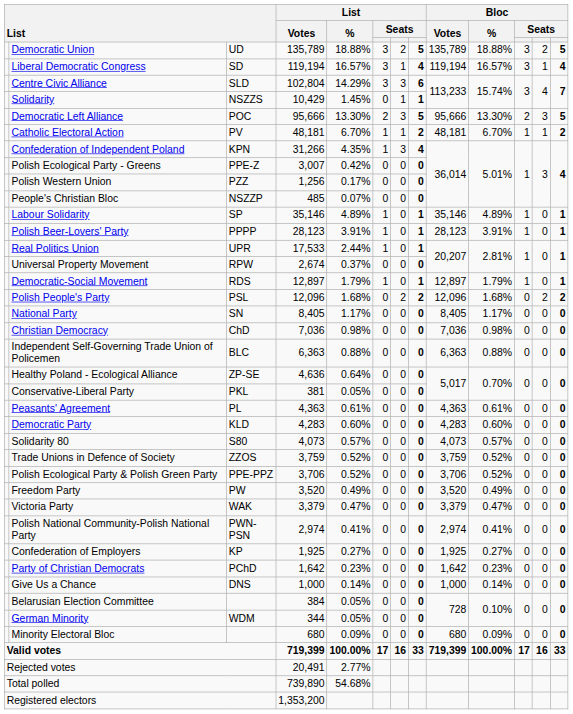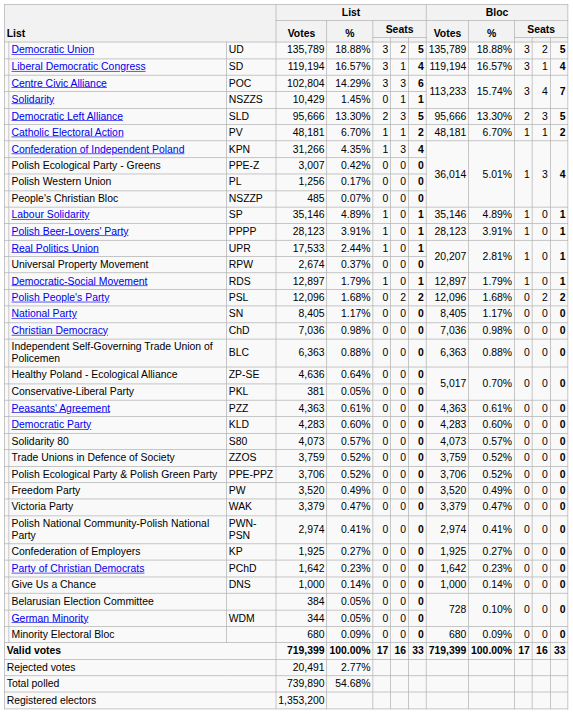 <table class="wikitable" border="1" style="text-align:right;">
 <tr>
 <th style="text-align:left;" valign=bottom rowspan=3 colspan=3>List</th>
 <th colspan=5>List</th>
 <th colspan=5>Bloc</th>
 </tr>
 <tr>
 <th align=center valign=bottom rowspan=2 width="50">Votes</th>
 <th align=center valign=bottom rowspan=2 width="50">%</th>
 <th colspan=3>Seats</th>
 <th align=center valign=bottom rowspan=2 width="50">Votes</th>
 <th align=center valign=bottom rowspan=2 width="50">%</th>
 <th colspan=3>Seats</th>
 </tr>
 <tr>
 <th align=center valign=bottom width="20"><small></small></th>
 <th align=center valign=bottom width="20"><small></small></th>
 <th align=center valign=bottom width="20"><small></small></th>
 <th align=center valign=bottom width="20"><small></small></th>
 <th align=center valign=bottom width="20"><small></small></th>
 <th align=center valign=bottom width="20"><small></small></th>
 </tr>
 <tr>
 <td></td>
 <td align=left><a href='#'>Democratic Union</a></td>
 <td align=left>UD</td>
 <td>135,789</td>
 <td>18.88%</td>
 <td>3</td>
 <td>2</td>
 <td><strong>5</strong></td>
 <td>135,789</td>
 <td>18.88%</td>
 <td>3</td>
 <td>2</td>
 <td><strong>5</strong></td>
 </tr>
 <tr>
 <td></td>
 <td align=left><a href='#'>Liberal Democratic Congress</a></td>
 <td align=left>SD</td>
 <td>119,194</td>
 <td>16.57%</td>
 <td>3</td>
 <td>1</td>
 <td><strong>4</strong></td>
 <td>119,194</td>
 <td>16.57%</td>
 <td>3</td>
 <td>1</td>
 <td><strong>4</strong></td>
 </tr>
 <tr>
 <td></td>
 <td align=left><a href='#'>Centre Civic Alliance</a></td>
-<td align=left>SLD</td>
+<td align=left>POC</td>
 <td>102,804</td>
 <td>14.29%</td>
 <td>3</td>
 <td>3</td>
 <td><strong>6</strong></td>
 <td rowspan=2>113,233</td>
 <td rowspan=2>15.74%</td>
 <td rowspan=2>3</td>
 <td rowspan=2>4</td>
 <td rowspan=2><strong>7</strong></td>
 </tr>
 <tr>
 <td></td>
 <td align=left><a href='#'>Solidarity</a></td>
 <td align=left>NSZZS</td>
 <td>10,429</td>
 <td>1.45%</td>
 <td>0</td>
 <td>1</td>
 <td><strong>1</strong></td>
 </tr>
 <tr>
 <td></td>
 <td align=left style="white-space: nowrap;"><a href='#'>Democratic Left Alliance</a></td>
-<td align=left>POC</td>
+<td align=left>SLD</td>
 <td>95,666</td>
 <td>13.30%</td>
 <td>2</td>
 <td>3</td>
 <td><strong>5</strong></td>
 <td>95,666</td>
 <td>13.30%</td>
 <td>2</td>
 <td>3</td>
 <td><strong>5</strong></td>
 </tr>
 <tr>
 <td></td>
 <td align=left><a href='#'>Catholic Electoral Action</a></td>
 <td align=left>PV</td>
 <td>48,181</td>
 <td>6.70%</td>
 <td>1</td>
 <td>1</td>
 <td><strong>2</strong></td>
 <td>48,181</td>
 <td>6.70%</td>
 <td>1</td>
 <td>1</td>
 <td><strong>2</strong></td>
 </tr>
 <tr>
 <td></td>
 <td align=left><a href='#'>Confederation of Independent Poland</a></td>
 <td align=left>KPN</td>
 <td>31,266</td>
 <td>4.35%</td>
 <td>1</td>
 <td>3</td>
 <td><strong>4</strong></td>
 <td rowspan=4>36,014</td>
 <td rowspan=4>5.01%</td>
 <td rowspan=4>1</td>
 <td rowspan=4>3</td>
 <td rowspan=4><strong>4</strong></td>
 </tr>
 <tr>
 <td></td>
 <td align=left>Polish Ecological Party - Greens</td>
 <td align=left>PPE-Z</td>
 <td>3,007</td>
 <td>0.42%</td>
 <td>0</td>
 <td>0</td>
 <td><strong>0</strong></td>
 </tr>
 <tr>
 <td></td>
 <td align=left>Polish Western Union</td>
-<td align=left>PZZ</td>
+<td align=left>PL</td>
 <td>1,256</td>
 <td>0.17%</td>
 <td>0</td>
 <td>0</td>
 <td><strong>0</strong></td>
 </tr>
 <tr>
 <td></td>
 <td align=left>People's Christian Bloc</td>
 <td align=left>NSZZP</td>
 <td>485</td>
 <td>0.07%</td>
 <td>0</td>
 <td>0</td>
 <td><strong>0</strong></td>
 </tr>
 <tr>
 <td></td>
 <td align=left><a href='#'>Labour Solidarity</a></td>
 <td align=left>SP</td>
 <td>35,146</td>
 <td>4.89%</td>
 <td>1</td>
 <td>0</td>
 <td><strong>1</strong></td>
 <td>35,146</td>
 <td>4.89%</td>
 <td>1</td>
 <td>0</td>
 <td><strong>1</strong></td>
 </tr>
 <tr>
 <td></td>
 <td align=left><a href='#'>Polish Beer-Lovers' Party</a></td>
 <td align=left>PPPP</td>
 <td>28,123</td>
 <td>3.91%</td>
 <td>1</td>
 <td>0</td>
 <td><strong>1</strong></td>
 <td>28,123</td>
 <td>3.91%</td>
 <td>1</td>
 <td>0</td>
 <td><strong>1</strong></td>
 </tr>
 <tr>
 <td></td>
 <td align=left><a href='#'>Real Politics Union</a></td>
 <td align=left>UPR</td>
 <td>17,533</td>
 <td>2.44%</td>
 <td>1</td>
 <td>0</td>
 <td><strong>1</strong></td>
 <td rowspan=2>20,207</td>
 <td rowspan=2>2.81%</td>
 <td rowspan=2>1</td>
 <td rowspan=2>0</td>
 <td rowspan=2><strong>1</strong></td>
 </tr>
 <tr>
 <td></td>
 <td align=left>Universal Property Movement</td>
 <td align=left>RPW</td>
 <td>2,674</td>
 <td>0.37%</td>
 <td>0</td>
 <td>0</td>
 <td><strong>0</strong></td>
 </tr>
 <tr>
 <td></td>
 <td align=left><a href='#'>Democratic-Social Movement</a></td>
 <td align=left>RDS</td>
 <td>12,897</td>
 <td>1.79%</td>
 <td>1</td>
 <td>0</td>
 <td><strong>1</strong></td>
 <td>12,897</td>
 <td>1.79%</td>
 <td>1</td>
 <td>0</td>
 <td><strong>1</strong></td>
 </tr>
 <tr>
 <td></td>
 <td align=left><a href='#'>Polish People's Party</a></td>
 <td align=left>PSL</td>
 <td>12,096</td>
 <td>1.68%</td>
 <td>0</td>
 <td>2</td>
 <td><strong>2</strong></td>
 <td>12,096</td>
 <td>1.68%</td>
 <td>0</td>
 <td>2</td>
 <td><strong>2</strong></td>
 </tr>
 <tr>
 <td></td>
 <td align=left><a href='#'>National Party</a></td>
 <td align=left>SN</td>
 <td>8,405</td>
 <td>1.17%</td>
 <td>0</td>
 <td>0</td>
 <td><strong>0</strong></td>
 <td>8,405</td>
 <td>1.17%</td>
 <td>0</td>
 <td>0</td>
 <td><strong>0</strong></td>
 </tr>
 <tr>
 <td></td>
 <td align=left><a href='#'>Christian Democracy</a></td>
 <td align=left>ChD</td>
 <td>7,036</td>
 <td>0.98%</td>
 <td>0</td>
 <td>0</td>
 <td><strong>0</strong></td>
 <td>7,036</td>
 <td>0.98%</td>
 <td>0</td>
 <td>0</td>
 <td><strong>0</strong></td>
 </tr>
 <tr>
 <td></td>
 <td align=left>Independent Self-Governing Trade Union of Policemen</td>
 <td align=left>BLC</td>
 <td>6,363</td>
 <td>0.88%</td>
 <td>0</td>
 <td>0</td>
 <td><strong>0</strong></td>
 <td>6,363</td>
 <td>0.88%</td>
 <td>0</td>
 <td>0</td>
 <td><strong>0</strong></td>
 </tr>
 <tr>
 <td></td>
 <td align=left>Healthy Poland - Ecological Alliance</td>
 <td align=left>ZP-SE</td>
 <td>4,636</td>
 <td>0.64%</td>
 <td>0</td>
 <td>0</td>
 <td><strong>0</strong></td>
 <td rowspan=2>5,017</td>
 <td rowspan=2>0.70%</td>
 <td rowspan=2>0</td>
 <td rowspan=2>0</td>
 <td rowspan=2><strong>0</strong></td>
 </tr>
 <tr>
 <td></td>
 <td align=left>Conservative-Liberal Party</td>
 <td align=left>PKL</td>
 <td>381</td>
 <td>0.05%</td>
 <td>0</td>
 <td>0</td>
 <td><strong>0</strong></td>
 </tr>
 <tr>
 <td></td>
 <td align=left><a href='#'>Peasants' Agreement</a></td>
-<td align=left>PL</td>
+<td align=left>PZZ</td>
 <td>4,363</td>
 <td>0.61%</td>
 <td>0</td>
 <td>0</td>
 <td><strong>0</strong></td>
 <td>4,363</td>
 <td>0.61%</td>
 <td>0</td>
 <td>0</td>
 <td><strong>0</strong></td>
 </tr>
 <tr>
 <td></td>
 <td align=left><a href='#'>Democratic Party</a></td>
 <td align=left>KLD</td>
 <td>4,283</td>
 <td>0.60%</td>
 <td>0</td>
 <td>0</td>
 <td><strong>0</strong></td>
 <td>4,283</td>
 <td>0.60%</td>
 <td>0</td>
 <td>0</td>
 <td><strong>0</strong></td>
 </tr>
 <tr>
 <td></td>
 <td align=left>Solidarity 80</td>
 <td align=left>S80</td>
 <td>4,073</td>
 <td>0.57%</td>
 <td>0</td>
 <td>0</td>
 <td><strong>0</strong></td>
 <td>4,073</td>
 <td>0.57%</td>
 <td>0</td>
 <td>0</td>
 <td><strong>0</strong></td>
 </tr>
 <tr>
 <td></td>
 <td align=left>Trade Unions in Defence of Society</td>
 <td align=left>ZZOS</td>
 <td>3,759</td>
 <td>0.52%</td>
 <td>0</td>
 <td>0</td>
 <td><strong>0</strong></td>
 <td>3,759</td>
 <td>0.52%</td>
 <td>0</td>
 <td>0</td>
 <td><strong>0</strong></td>
 </tr>
 <tr>
 <td></td>
 <td align=left>Polish Ecological Party & Polish Green Party</td>
 <td align=left>PPE-PPZ</td>
 <td>3,706</td>
 <td>0.52%</td>
 <td>0</td>
 <td>0</td>
 <td><strong>0</strong></td>
 <td>3,706</td>
 <td>0.52%</td>
 <td>0</td>
 <td>0</td>
 <td><strong>0</strong></td>
 </tr>
 <tr>
 <td></td>
 <td align=left>Freedom Party</td>
 <td align=left>PW</td>
 <td>3,520</td>
 <td>0.49%</td>
 <td>0</td>
 <td>0</td>
 <td><strong>0</strong></td>
 <td>3,520</td>
 <td>0.49%</td>
 <td>0</td>
 <td>0</td>
 <td><strong>0</strong></td>
 </tr>
 <tr>
 <td></td>
 <td align=left>Victoria Party</td>
 <td align=left>WAK</td>
 <td>3,379</td>
 <td>0.47%</td>
 <td>0</td>
 <td>0</td>
 <td><strong>0</strong></td>
 <td>3,379</td>
 <td>0.47%</td>
 <td>0</td>
 <td>0</td>
 <td><strong>0</strong></td>
 </tr>
 <tr>
 <td></td>
 <td align=left>Polish National Community-Polish National Party</td>
 <td align=left>PWN-PSN</td>
 <td>2,974</td>
 <td>0.41%</td>
 <td>0</td>
 <td>0</td>
 <td><strong>0</strong></td>
 <td>2,974</td>
 <td>0.41%</td>
 <td>0</td>
 <td>0</td>
 <td><strong>0</strong></td>
 </tr>
 <tr>
 <td></td>
 <td align=left>Confederation of Employers</td>
 <td align=left>KP</td>
 <td>1,925</td>
 <td>0.27%</td>
 <td>0</td>
 <td>0</td>
 <td><strong>0</strong></td>
 <td>1,925</td>
 <td>0.27%</td>
 <td>0</td>
 <td>0</td>
 <td><strong>0</strong></td>
 </tr>
 <tr>
 <td></td>
 <td align=left><a href='#'>Party of Christian Democrats</a></td>
 <td align=left>PChD</td>
 <td>1,642</td>
 <td>0.23%</td>
 <td>0</td>
 <td>0</td>
 <td><strong>0</strong></td>
 <td>1,642</td>
 <td>0.23%</td>
 <td>0</td>
 <td>0</td>
 <td><strong>0</strong></td>
 </tr>
 <tr>
 <td></td>
 <td align=left>Give Us a Chance</td>
 <td align=left>DNS</td>
 <td>1,000</td>
 <td>0.14%</td>
 <td>0</td>
 <td>0</td>
 <td><strong>0</strong></td>
 <td>1,000</td>
 <td>0.14%</td>
 <td>0</td>
 <td>0</td>
 <td><strong>0</strong></td>
 </tr>
 <tr>
 <td></td>
 <td align=left>Belarusian Election Committee</td>
 <td align=left></td>
 <td>384</td>
 <td>0.05%</td>
 <td>0</td>
 <td>0</td>
 <td><strong>0</strong></td>
 <td rowspan=2>728</td>
 <td rowspan=2>0.10%</td>
 <td rowspan=2>0</td>
 <td rowspan=2>0</td>
 <td rowspan=2><strong>0</strong></td>
 </tr>
 <tr>
 <td></td>
 <td align=left><a href='#'>German Minority</a></td>
 <td align=left>WDM</td>
 <td>344</td>
 <td>0.05%</td>
 <td>0</td>
 <td>0</td>
 <td><strong>0</strong></td>
 </tr>
 <tr>
 <td></td>
 <td align=left>Minority Electoral Bloc</td>
 <td align=left></td>
 <td>680</td>
 <td>0.09%</td>
 <td>0</td>
 <td>0</td>
 <td><strong>0</strong></td>
 <td>680</td>
 <td>0.09%</td>
 <td>0</td>
 <td>0</td>
 <td><strong>0</strong></td>
 </tr>
 <tr style="font-weight:bold">
 <td align=left colspan=3>Valid votes</td>
 <td>719,399</td>
 <td>100.00%</td>
 <td>17</td>
 <td>16</td>
 <td>33</td>
 <td>719,399</td>
 <td>100.00%</td>
 <td>17</td>
 <td>16</td>
 <td>33</td>
 </tr>
 <tr>
 <td align=left colspan=3>Rejected votes</td>
 <td>20,491</td>
 <td>2.77%</td>
 <td></td>
 <td></td>
 <td></td>
 <td></td>
 <td></td>
 <td></td>
 <td></td>
 <td></td>
 </tr>
 <tr>
 <td align=left colspan=3>Total polled</td>
 <td>739,890</td>
 <td>54.68%</td>
 <td></td>
 <td></td>
 <td></td>
 <td></td>
 <td></td>
 <td></td>
 <td></td>
 <td></td>
 </tr>
 <tr>
 <td align=left colspan=3>Registered electors</td>
 <td>1,353,200</td>
 <td></td>
 <td></td>
 <td></td>
 <td></td>
 <td></td>
 <td></td>
 <td></td>
 <td></td>
 <td></td>
 </tr>
 </table>
